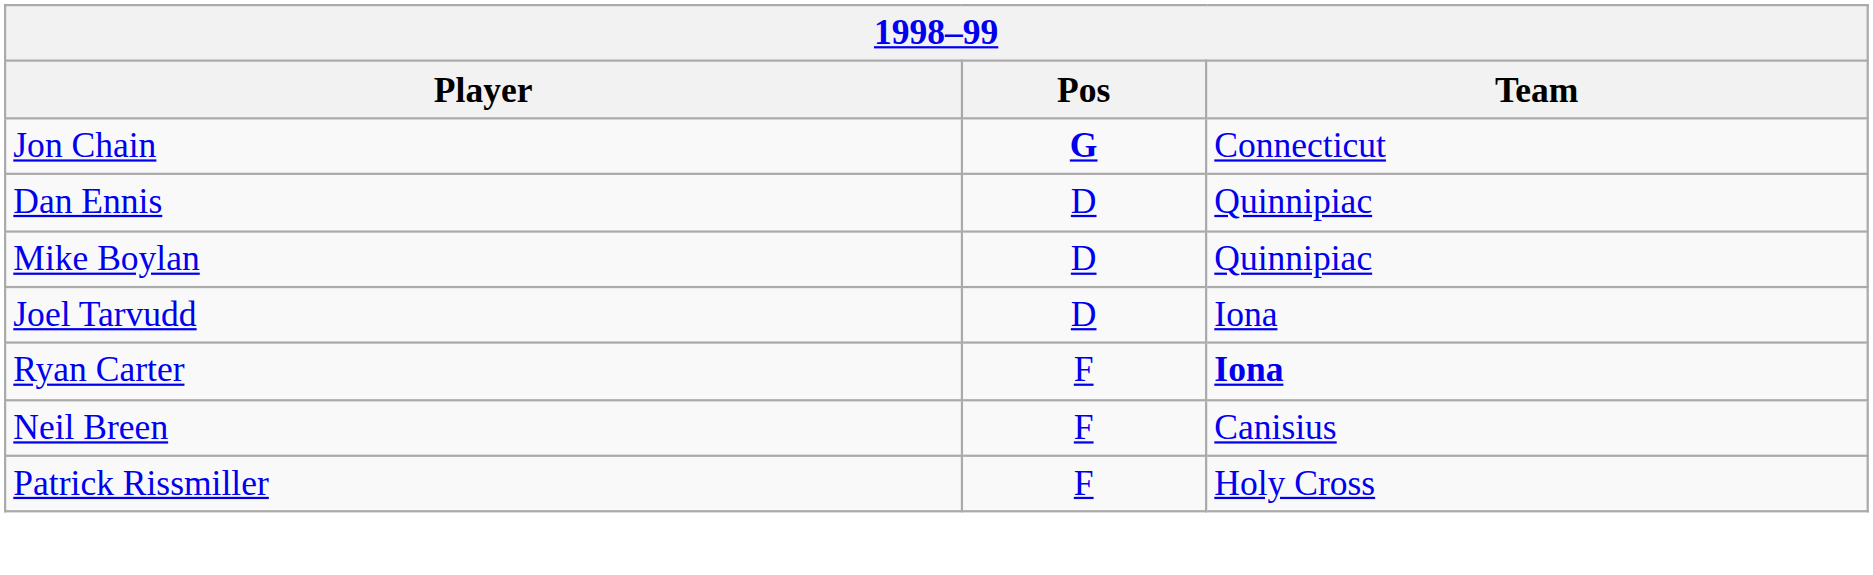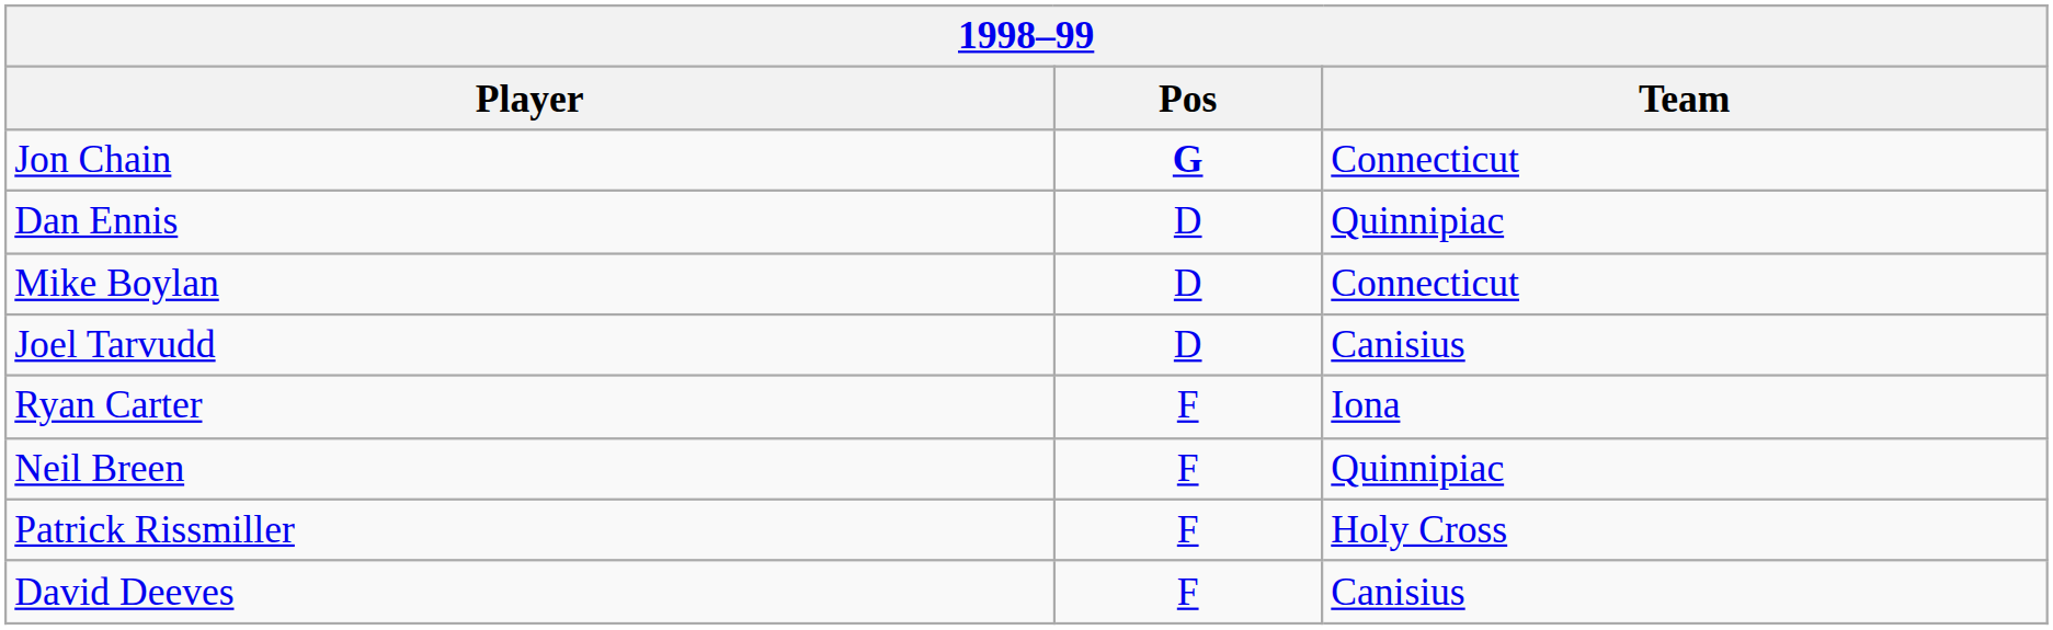 <table class="wikitable" width=95%>
 <tr>
 <th colspan=3><a href='#'>1998–99</a></th>
 </tr>
 <tr>
 <th>Player</th>
 <th>Pos</th>
 <th>Team</th>
 </tr>
 <tr>
 <td><a href='#'>Jon Chain</a></td>
 <td style="text-align:center;"><strong><a href='#'>G</a></strong></td>
 <td><a href='#'>Connecticut</a></td>
 </tr>
 <tr>
 <td><a href='#'>Dan Ennis</a></td>
 <td style="text-align:center;"><a href='#'>D</a></td>
 <td><a href='#'>Quinnipiac</a></td>
 </tr>
 <tr>
 <td><a href='#'>Mike Boylan</a></td>
 <td style="text-align:center;"><a href='#'>D</a></td>
-<td><a href='#'>Quinnipiac</a></td>
+<td><a href='#'>Connecticut</a></td>
 </tr>
 <tr>
 <td><a href='#'>Joel Tarvudd</a></td>
 <td style="text-align:center;"><a href='#'>D</a></td>
-<td><a href='#'>Iona</a></td>
+<td><a href='#'>Canisius</a></td>
 </tr>
 <tr>
 <td><a href='#'>Ryan Carter</a></td>
 <td style="text-align:center;"><a href='#'>F</a></td>
-<td><strong><a href='#'>Iona</a></strong></td>
+<td><a href='#'>Iona</a></td>
 </tr>
 <tr>
 <td><a href='#'>Neil Breen</a></td>
 <td style="text-align:center;"><a href='#'>F</a></td>
-<td><a href='#'>Canisius</a></td>
+<td><a href='#'>Quinnipiac</a></td>
 </tr>
 <tr>
 <td><a href='#'>Patrick Rissmiller</a></td>
 <td style="text-align:center;"><a href='#'>F</a></td>
 <td><a href='#'>Holy Cross</a></td>
 </tr>
+<tr>
+<td><a href='#'>David Deeves</a></td>
+<td style="text-align:center;"><a href='#'>F</a></td>
+<td><a href='#'>Canisius</a></td>
+</tr>
 </table>
